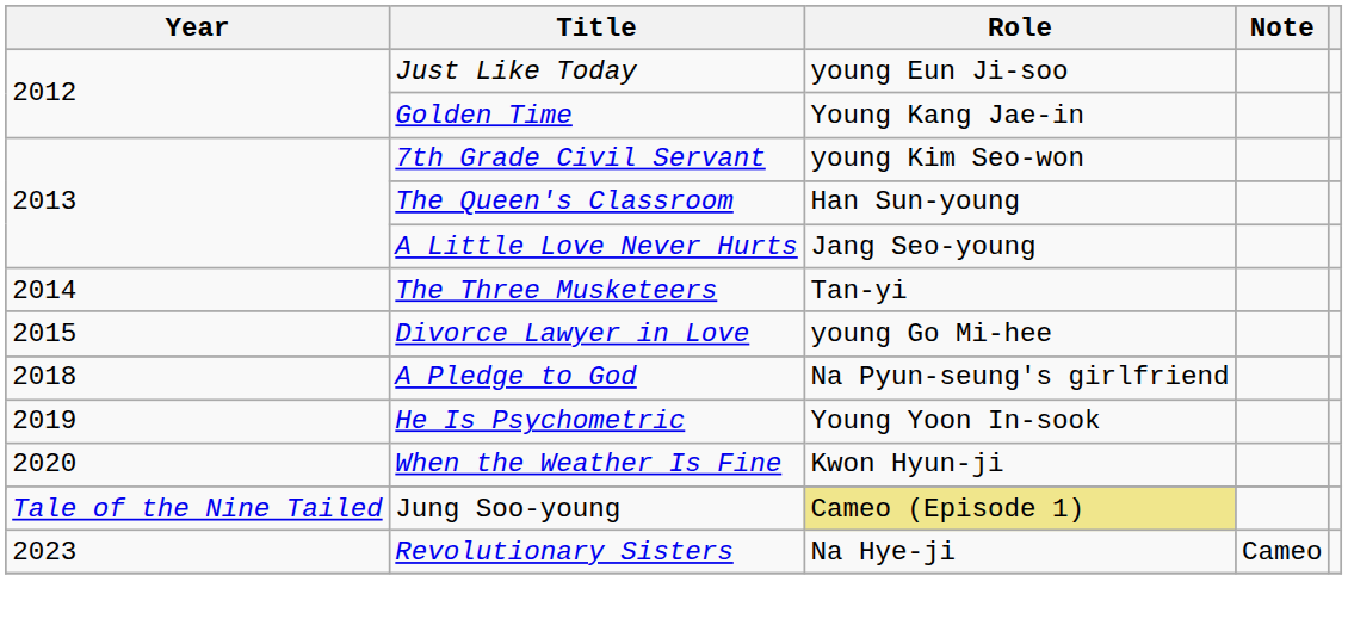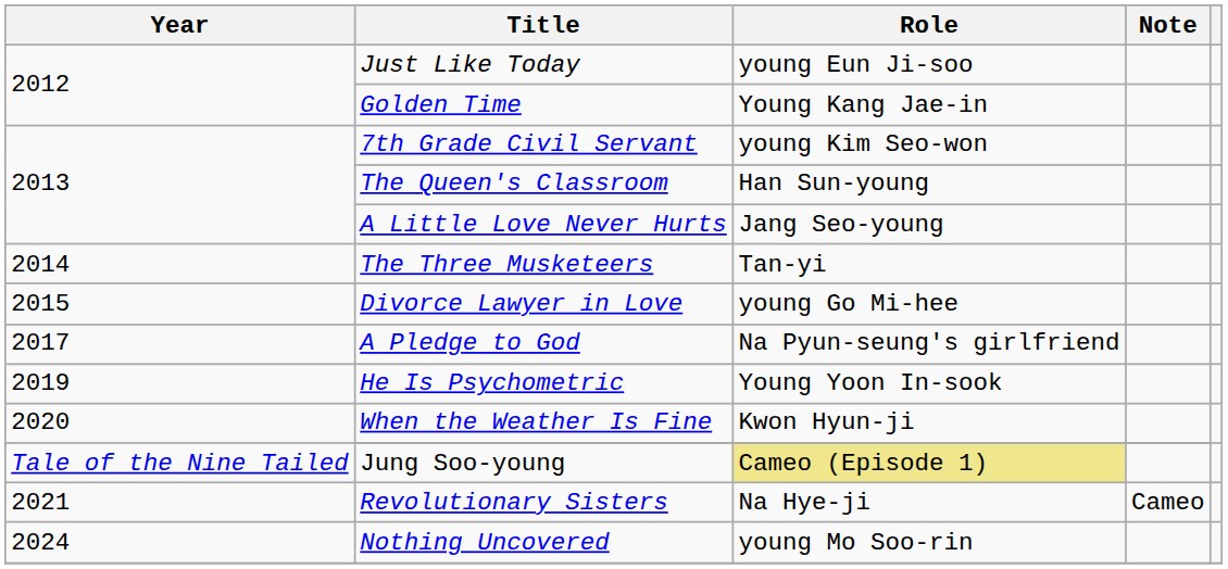 <table class="wikitable sortable">
 <tr>
 <th>Year</th>
 <th>Title</th>
 <th>Role</th>
 <th>Note</th>
 <th scope="col" class="unsortable"></th>
 </tr>
 <tr>
 <td rowspan="2">2012</td>
 <td><em>Just Like Today</em></td>
 <td>young Eun Ji-soo</td>
 <td></td>
 <td></td>
 </tr>
 <tr>
 <td><em><a href='#'>Golden Time</a></em></td>
 <td>Young Kang Jae-in</td>
 <td></td>
 <td></td>
 </tr>
 <tr>
 <td rowspan="3">2013</td>
 <td><em><a href='#'>7th Grade Civil Servant</a></em></td>
 <td>young Kim Seo-won</td>
 <td></td>
 <td></td>
 </tr>
 <tr>
 <td><em><a href='#'>The Queen's Classroom</a></em></td>
 <td>Han Sun-young</td>
 <td></td>
 <td></td>
 </tr>
 <tr>
 <td><em><a href='#'>A Little Love Never Hurts</a></em></td>
 <td>Jang Seo-young</td>
 <td></td>
 <td></td>
 </tr>
 <tr>
 <td>2014</td>
 <td><em><a href='#'>The Three Musketeers</a></em></td>
 <td>Tan-yi</td>
 <td></td>
 <td></td>
 </tr>
 <tr>
 <td>2015</td>
 <td><em><a href='#'>Divorce Lawyer in Love</a></em></td>
 <td>young Go Mi-hee</td>
 <td></td>
 <td></td>
 </tr>
 <tr>
-<td>2018</td>
+<td>2017</td>
 <td><em><a href='#'>A Pledge to God</a></em></td>
 <td>Na Pyun-seung's girlfriend</td>
 <td></td>
 <td></td>
 </tr>
 <tr>
 <td>2019</td>
 <td><em><a href='#'>He Is Psychometric</a></em></td>
 <td>Young Yoon In-sook</td>
 <td></td>
 <td></td>
 </tr>
 <tr>
 <td rowspan="2">2020</td>
 <td><em><a href='#'>When the Weather Is Fine</a></em></td>
 <td>Kwon Hyun-ji</td>
 <td></td>
 <td></td>
 </tr>
 <tr>
 </tr>
 <tr>
 <td><em><a href='#'>Tale of the Nine Tailed</a></em></td>
 <td>Jung Soo-young</td>
 <td style="background: khaki;">Cameo (Episode 1)</td>
 <td></td>
 </tr>
 <tr>
-<td>2023</td>
+<td>2021</td>
 <td><em><a href='#'>Revolutionary Sisters</a></em></td>
 <td>Na Hye-ji</td>
 <td>Cameo</td>
 <td></td>
 </tr>
 <tr>
+<td>2024</td>
+<td><em><a href='#'>Nothing Uncovered</a></em></td>
+<td>young Mo Soo-rin</td>
+<td></td>
+<td></td>
+</tr>
+<tr>
 </tr>
 </table>
